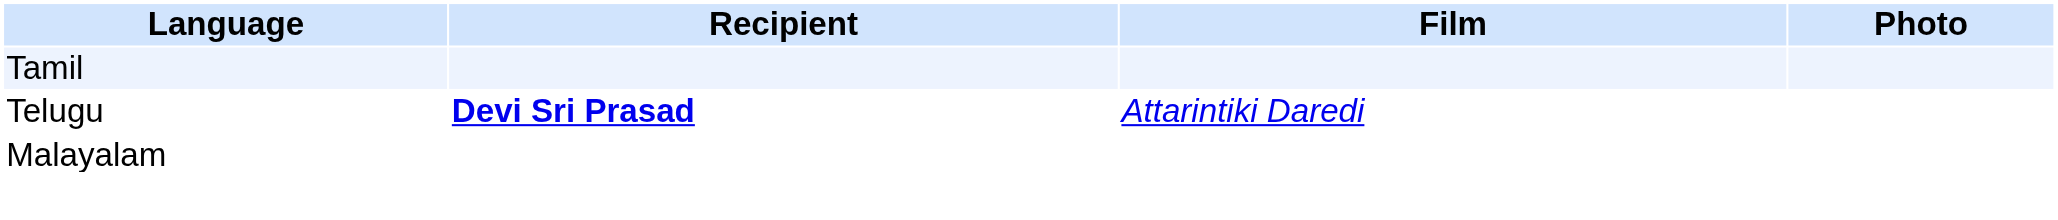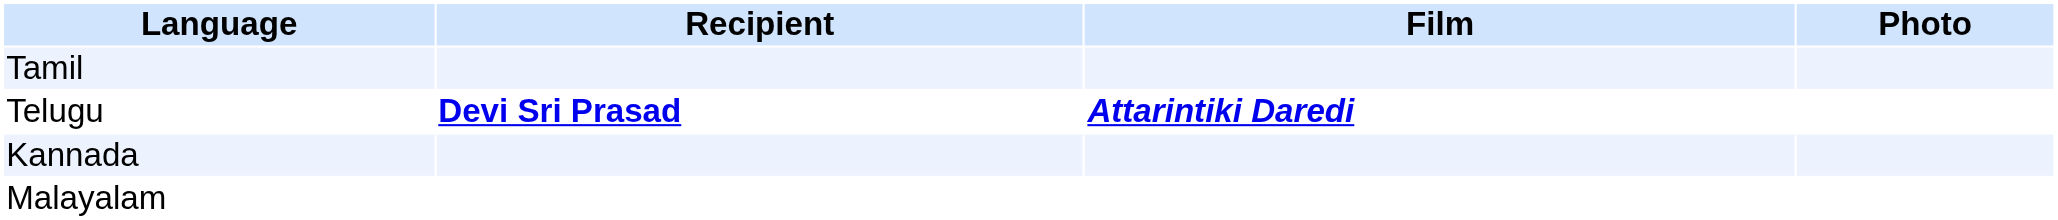 <table cellspacing="1" cellpadding="1" border="0" style="width:50%;">
 <tr style="background:#d1e4fd;">
 <th>Language</th>
 <th>Recipient</th>
 <th>Film</th>
 <th>Photo</th>
 </tr>
 <tr style="background:#edf3fe;">
 <td>Tamil</td>
 <td></td>
 <td></td>
 <td></td>
 </tr>
 <tr>
 <td>Telugu</td>
 <td><strong><a href='#'>Devi Sri Prasad</a></strong></td>
-<td><em><a href='#'>Attarintiki Daredi</a></em></td>
+<td><strong><em><a href='#'>Attarintiki Daredi</a></em></strong></td>
+<td></td>
+</tr>
+<tr style="background:#edf3fe;">
+<td>Kannada</td>
+<td></td>
+<td></td>
 <td></td>
 </tr>
 <tr>
 <td>Malayalam</td>
 <td></td>
 <td></td>
 <td></td>
 </tr>
 </table>
